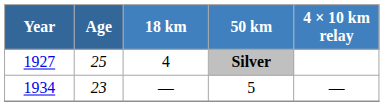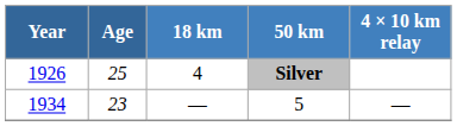 <table class="wikitable" style="font-size:95%; text-align:center; border:grey solid 1px; border-collapse:collapse; background:#ffffff;">
 <tr>
 <th style="background-color:#369; color:white; width:60px;"> Year </th>
 <th style="background-color:#369; color:white; width:40px;"> Age </th>
 <th style="background-color:#4180be; color:white; width:75px;"> 18 km </th>
 <th style="background-color:#4180be; color:white; width:75px;"> 50 km </th>
 <th style="background-color:#4180be; color:white; width:75px;"> 4 × 10 km <br> relay </th>
 </tr>
 <tr>
-<td><a href='#'>1927</a></td>
+<td><a href='#'>1926</a></td>
 <td><em>25</em></td>
 <td>4</td>
 <td style="background:silver;"><strong>Silver</strong></td>
 <td></td>
 </tr>
 <tr>
 <td><a href='#'>1934</a></td>
 <td><em>23</em></td>
 <td>—</td>
 <td>5</td>
 <td>—</td>
 </tr>
 <tr>
 </tr>
 </table>
